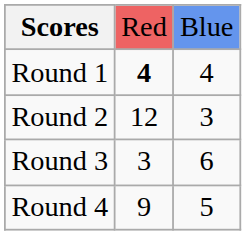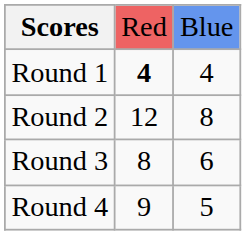 <table class="wikitable" style="text-align:center">
 <tr>
 <th>Scores</th>
 <td bgcolor="#EE6363">Red</td>
 <td bgcolor="#6495ED">Blue</td>
 </tr>
 <tr>
 <td>Round 1</td>
 <td><strong>4</strong></td>
 <td>4</td>
 </tr>
 <tr>
 <td>Round 2</td>
 <td>12</td>
-<td>3</td>
+<td>8</td>
 </tr>
 <tr>
 <td>Round 3</td>
-<td>3</td>
+<td>8</td>
 <td>6</td>
 </tr>
 <tr>
 <td>Round 4</td>
 <td>9</td>
 <td>5</td>
 </tr>
 </table>
